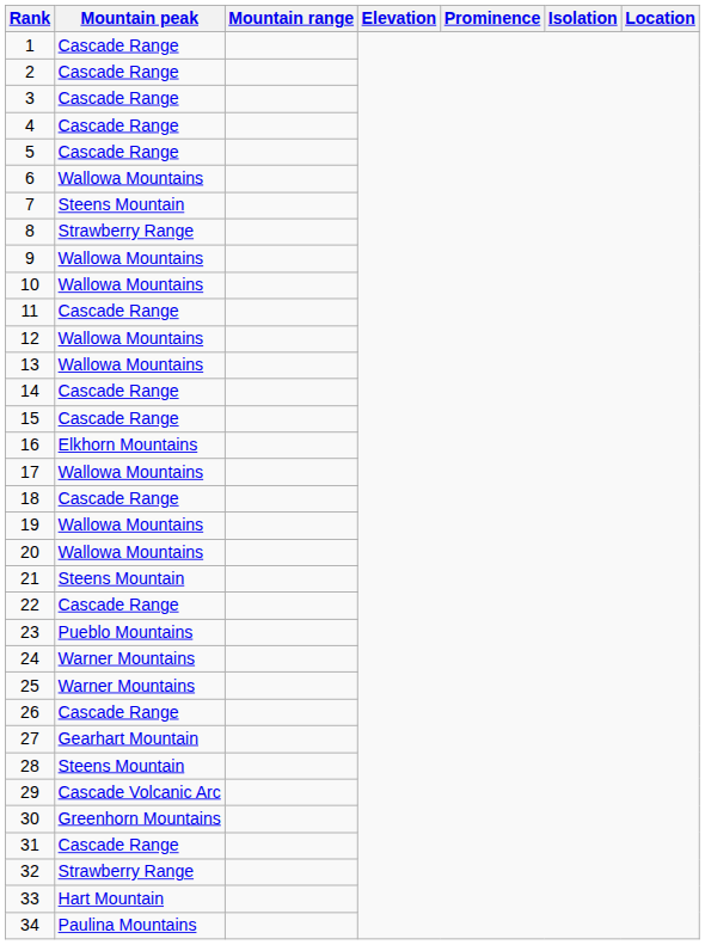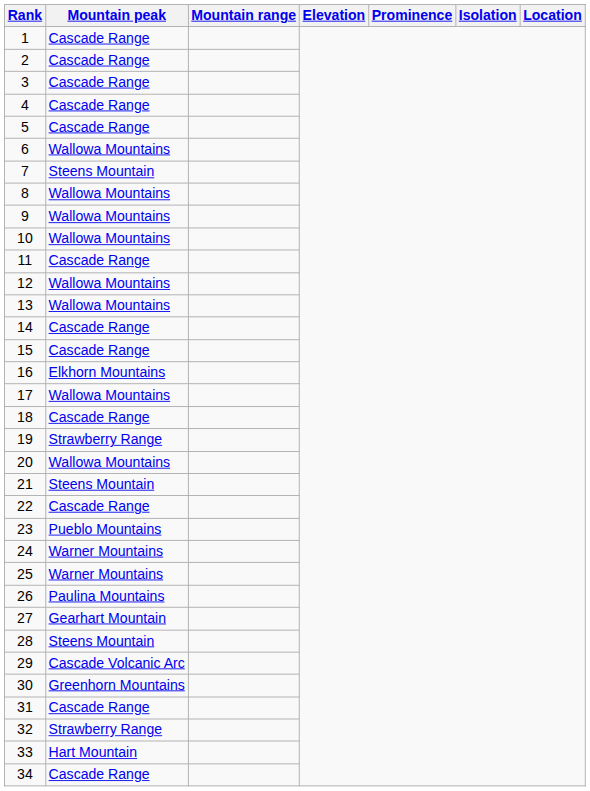 <table class="wikitable sortable">
 <tr>
 <th><a href='#'>Rank</a></th>
 <th><a href='#'>Mountain peak</a></th>
 <th><a href='#'>Mountain range</a></th>
 <th><a href='#'>Elevation</a></th>
 <th><a href='#'>Prominence</a></th>
 <th><a href='#'>Isolation</a></th>
 <th><a href='#'>Location</a></th>
 </tr>
 <tr>
 <td align=center>1<br></td>
 <td><a href='#'>Cascade Range</a><br></td>
 <td></td>
 </tr>
 <tr>
 <td align=center>2<br></td>
 <td><a href='#'>Cascade Range</a><br></td>
 <td></td>
 </tr>
 <tr>
 <td align=center>3<br></td>
 <td><a href='#'>Cascade Range</a><br></td>
 <td></td>
 </tr>
 <tr>
 <td align=center>4<br></td>
 <td><a href='#'>Cascade Range</a><br></td>
 <td></td>
 </tr>
 <tr>
 <td align=center>5<br></td>
 <td><a href='#'>Cascade Range</a><br></td>
 <td></td>
 </tr>
 <tr>
 <td align=center>6<br></td>
 <td><a href='#'>Wallowa Mountains</a><br></td>
 <td></td>
 </tr>
 <tr>
 <td align=center>7<br></td>
 <td><a href='#'>Steens Mountain</a><br></td>
 <td></td>
 </tr>
 <tr>
 <td align=center>8<br></td>
-<td><a href='#'>Strawberry Range</a><br></td>
+<td><a href='#'>Wallowa Mountains</a><br></td>
 <td></td>
 </tr>
 <tr>
 <td align=center>9<br></td>
 <td><a href='#'>Wallowa Mountains</a><br></td>
 <td></td>
 </tr>
 <tr>
 <td align=center>10<br></td>
 <td><a href='#'>Wallowa Mountains</a><br></td>
 <td></td>
 </tr>
 <tr>
 <td align=center>11<br></td>
 <td><a href='#'>Cascade Range</a><br></td>
 <td></td>
 </tr>
 <tr>
 <td align=center>12<br></td>
 <td><a href='#'>Wallowa Mountains</a><br></td>
 <td></td>
 </tr>
 <tr>
 <td align=center>13<br></td>
 <td><a href='#'>Wallowa Mountains</a><br></td>
 <td></td>
 </tr>
 <tr>
 <td align=center>14<br></td>
 <td><a href='#'>Cascade Range</a><br></td>
 <td></td>
 </tr>
 <tr>
 <td align=center>15<br></td>
 <td><a href='#'>Cascade Range</a><br></td>
 <td></td>
 </tr>
 <tr>
 <td align=center>16<br></td>
 <td><a href='#'>Elkhorn Mountains</a><br></td>
 <td></td>
 </tr>
 <tr>
 <td align=center>17<br></td>
 <td><a href='#'>Wallowa Mountains</a><br></td>
 <td></td>
 </tr>
 <tr>
 <td align=center>18<br></td>
 <td><a href='#'>Cascade Range</a><br></td>
 <td></td>
 </tr>
 <tr>
 <td align=center>19<br></td>
-<td><a href='#'>Wallowa Mountains</a><br></td>
+<td><a href='#'>Strawberry Range</a><br></td>
 <td></td>
 </tr>
 <tr>
 <td align=center>20<br></td>
 <td><a href='#'>Wallowa Mountains</a><br></td>
 <td></td>
 </tr>
 <tr>
 <td align=center>21<br></td>
 <td><a href='#'>Steens Mountain</a><br></td>
 <td></td>
 </tr>
 <tr>
 <td align=center>22<br></td>
 <td><a href='#'>Cascade Range</a><br></td>
 <td></td>
 </tr>
 <tr>
 <td align=center>23<br></td>
 <td><a href='#'>Pueblo Mountains</a><br></td>
 <td></td>
 </tr>
 <tr>
 <td align=center>24<br></td>
 <td><a href='#'>Warner Mountains</a><br></td>
 <td></td>
 </tr>
 <tr>
 <td align=center>25<br></td>
 <td><a href='#'>Warner Mountains</a><br></td>
 <td></td>
 </tr>
 <tr>
 <td align=center>26<br></td>
-<td><a href='#'>Cascade Range</a><br></td>
+<td><a href='#'>Paulina Mountains</a><br></td>
 <td></td>
 </tr>
 <tr>
 <td align=center>27<br></td>
 <td><a href='#'>Gearhart Mountain</a><br></td>
 <td></td>
 </tr>
 <tr>
 <td align=center>28<br></td>
 <td><a href='#'>Steens Mountain</a><br></td>
 <td></td>
 </tr>
 <tr>
 <td align=center>29<br></td>
 <td><a href='#'>Cascade Volcanic Arc</a><br></td>
 <td></td>
 </tr>
 <tr>
 <td align=center>30<br></td>
 <td><a href='#'>Greenhorn Mountains</a><br></td>
 <td></td>
 </tr>
 <tr>
 <td align=center>31<br></td>
 <td><a href='#'>Cascade Range</a><br></td>
 <td></td>
 </tr>
 <tr>
 <td align=center>32<br></td>
 <td><a href='#'>Strawberry Range</a><br></td>
 <td></td>
 </tr>
 <tr>
 <td align=center>33<br></td>
 <td><a href='#'>Hart Mountain</a><br></td>
 <td></td>
 </tr>
 <tr>
 <td align=center>34<br></td>
-<td><a href='#'>Paulina Mountains</a><br></td>
+<td><a href='#'>Cascade Range</a><br></td>
 <td></td>
 </tr>
 </table>
